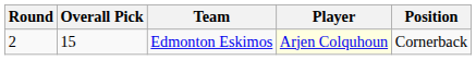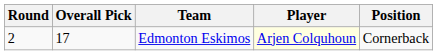 <table class="wikitable">
 <tr>
 <th>Round</th>
 <th>Overall Pick</th>
 <th>Team</th>
 <th>Player</th>
 <th>Position</th>
 </tr>
 <tr>
 <td>2</td>
-<td>15</td>
+<td>17</td>
 <td><a href='#'>Edmonton Eskimos</a></td>
 <td style="background: lightyellow;"><a href='#'>Arjen Colquhoun</a></td>
 <td>Cornerback</td>
 </tr>
 </table>
